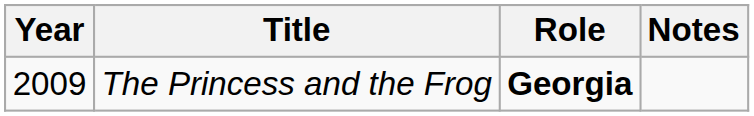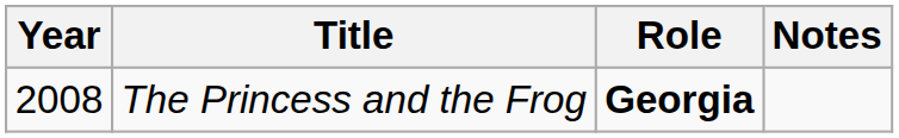 <table class="wikitable sortable">
 <tr>
 <th>Year</th>
 <th>Title</th>
 <th>Role</th>
 <th>Notes</th>
 </tr>
 <tr>
-<td>2009</td>
+<td>2008</td>
 <td><em>The Princess and the Frog</em></td>
 <td><strong>Georgia</strong></td>
 <td></td>
 </tr>
 </table>
